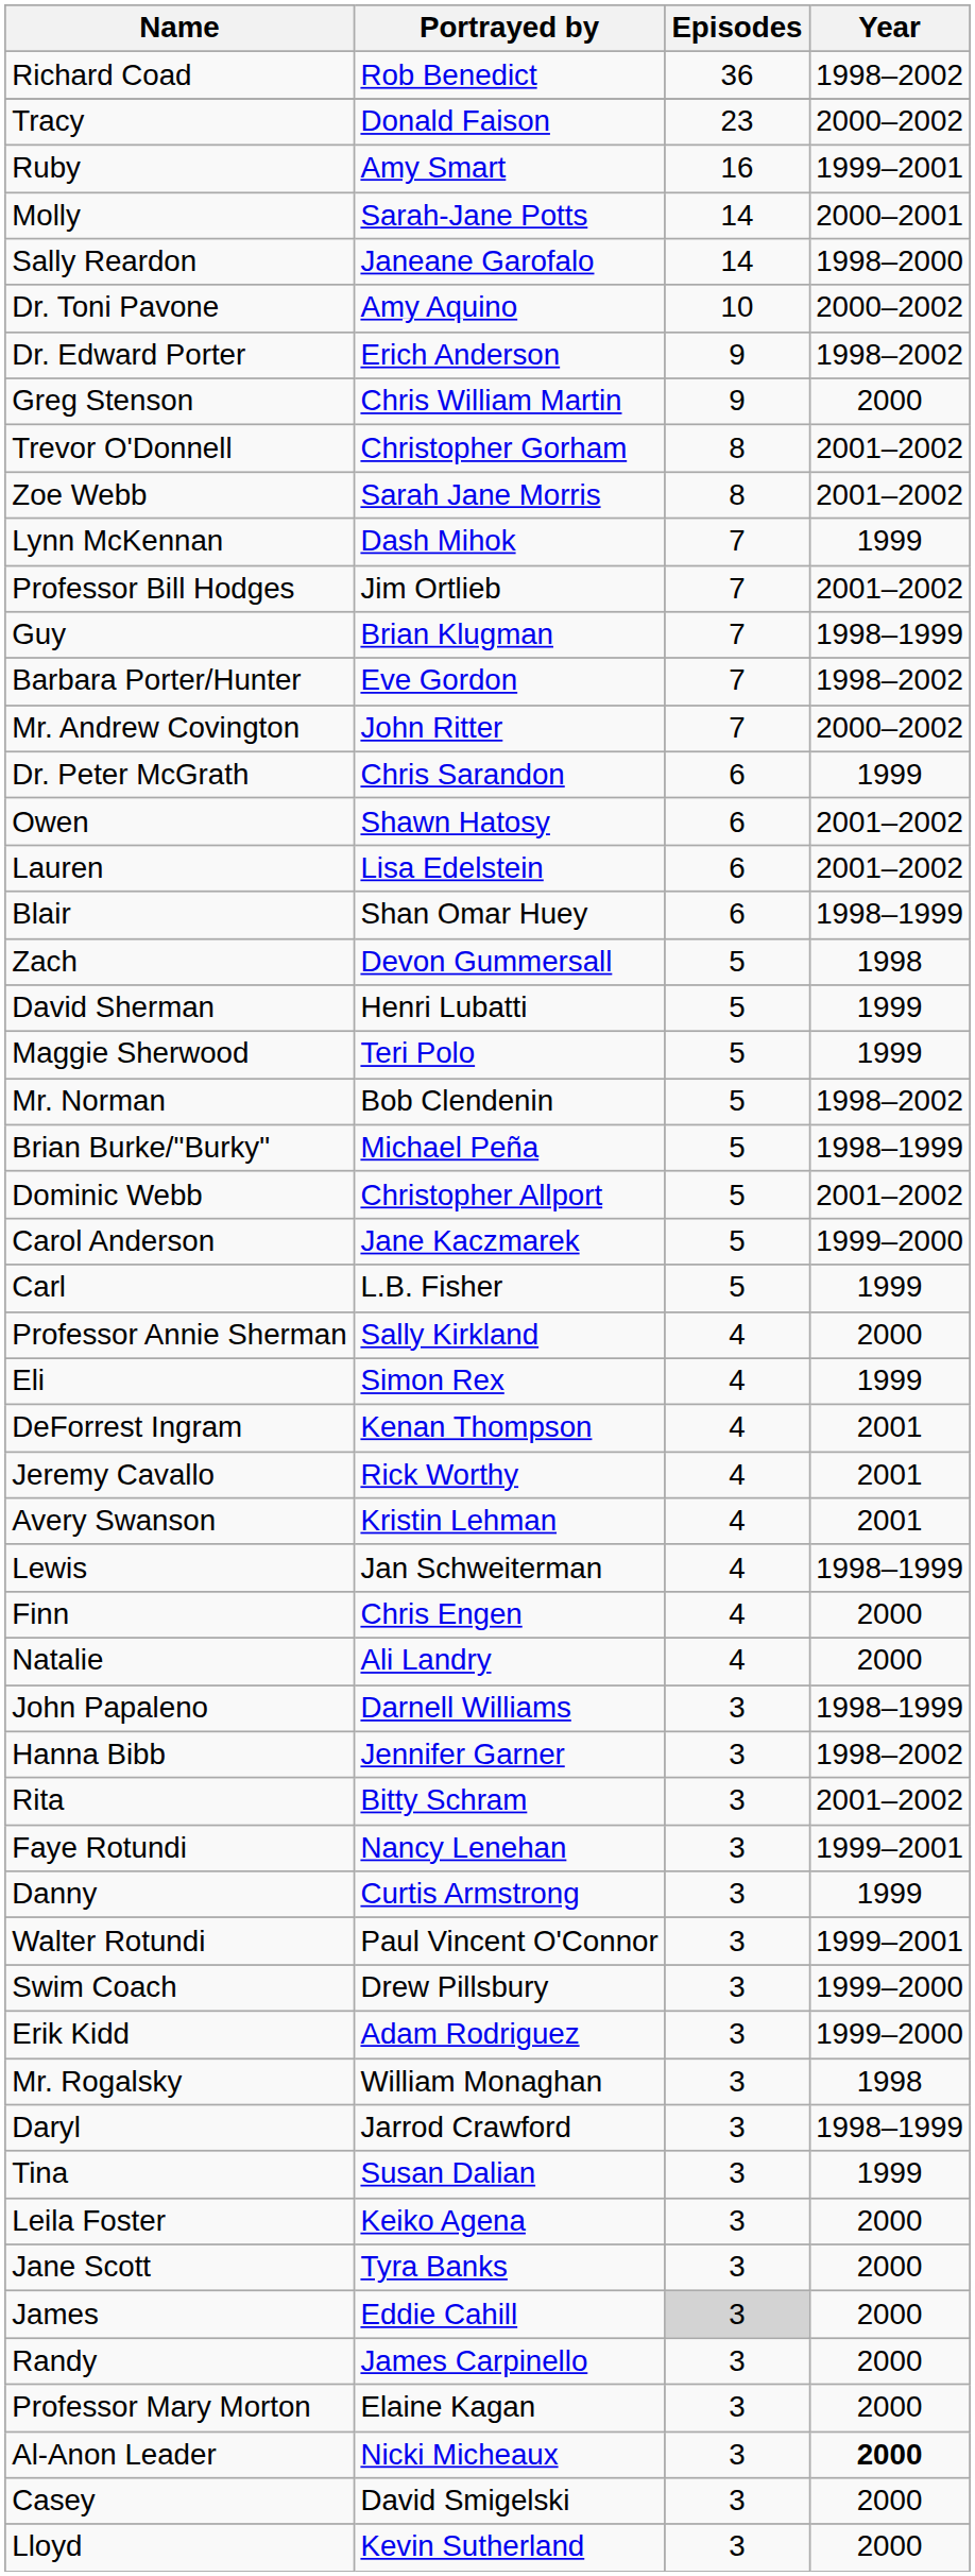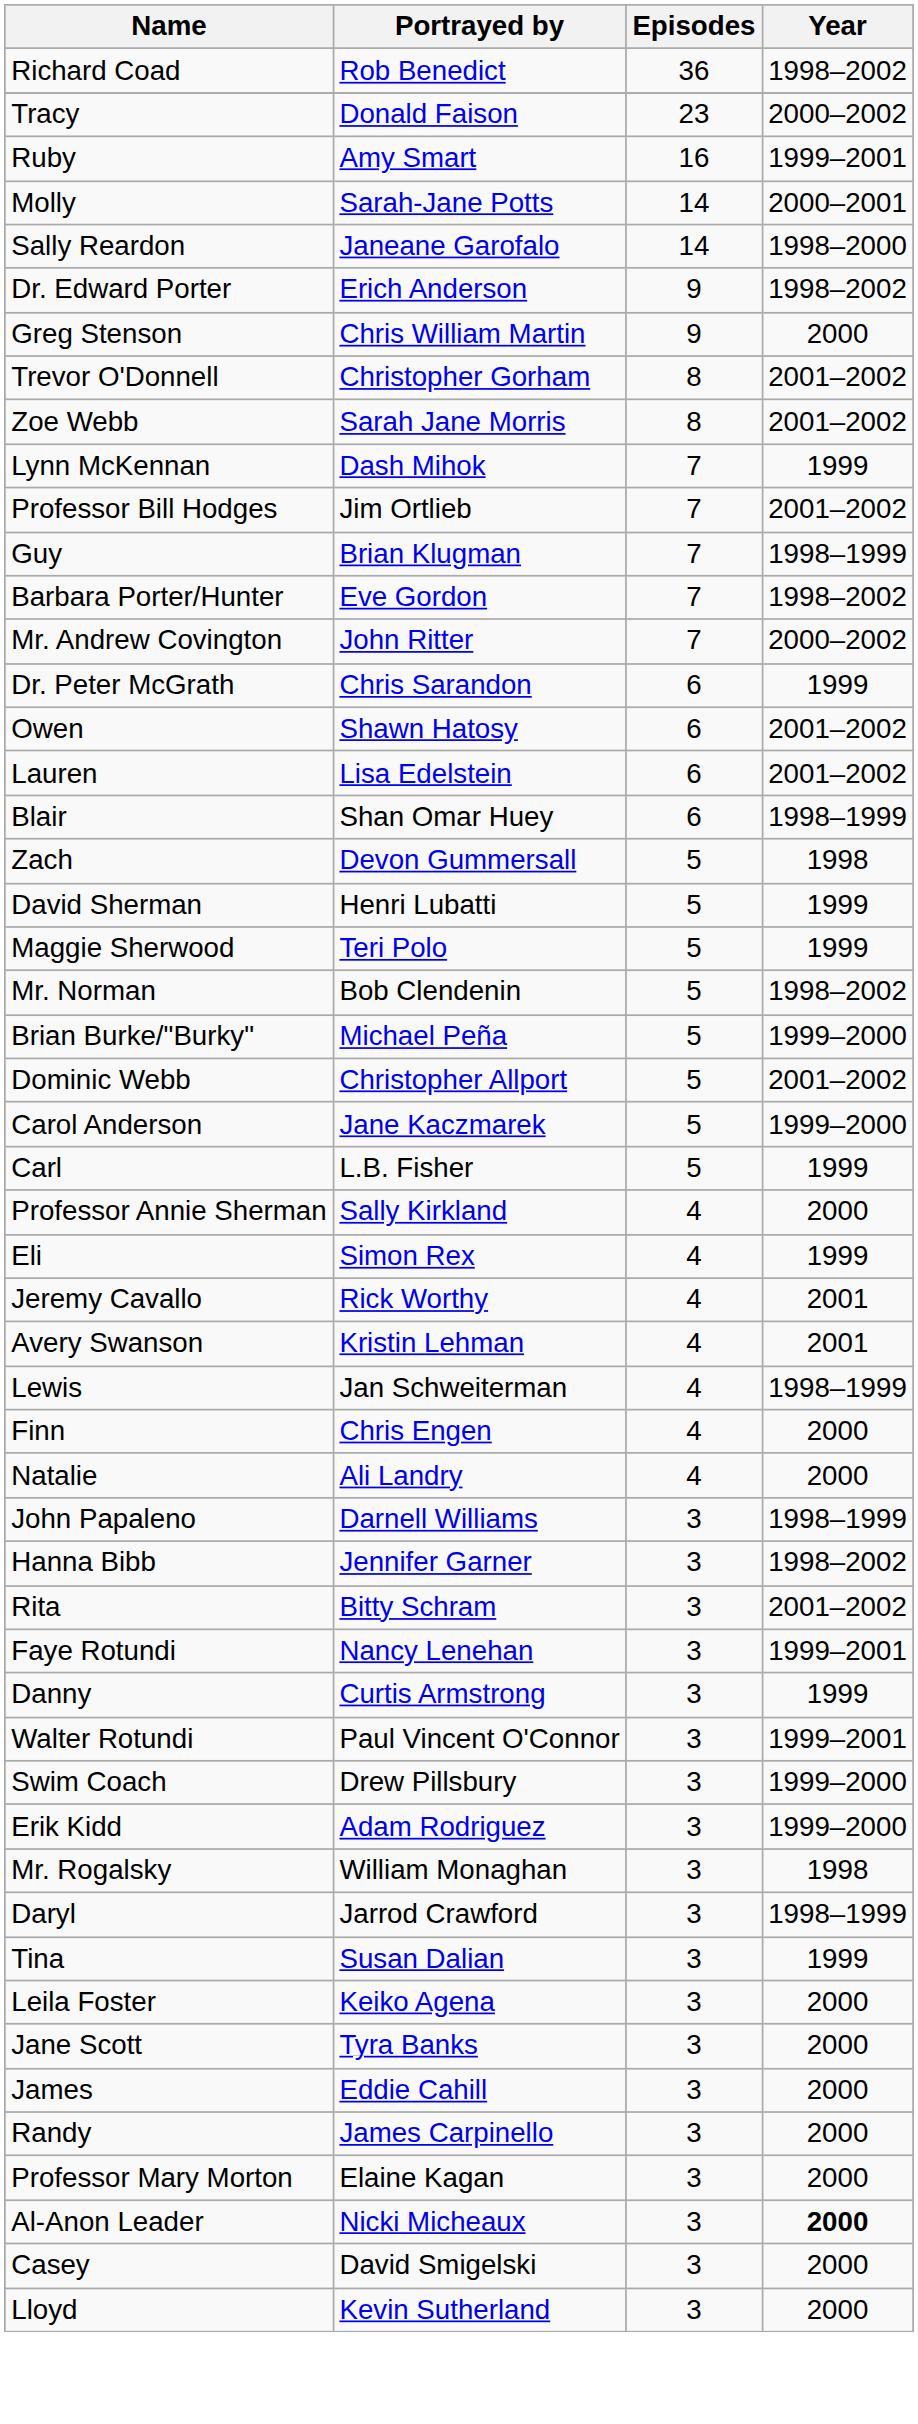 <table class="wikitable sortable">
 <tr>
 <th>Name</th>
 <th>Portrayed by</th>
 <th>Episodes</th>
 <th>Year</th>
 </tr>
 <tr>
 <td>Richard Coad</td>
 <td><a href='#'>Rob Benedict</a></td>
 <td style="text-align:center">36</td>
 <td style="text-align:center">1998–2002</td>
 </tr>
 <tr>
 </tr>
 <tr>
 <td>Tracy</td>
 <td><a href='#'>Donald Faison</a></td>
 <td style="text-align:center">23</td>
 <td style="text-align:center">2000–2002</td>
 </tr>
 <tr>
 <td>Ruby</td>
 <td><a href='#'>Amy Smart</a></td>
 <td style="text-align:center">16</td>
 <td style="text-align:center">1999–2001</td>
 </tr>
 <tr>
 <td>Molly</td>
 <td><a href='#'>Sarah-Jane Potts</a></td>
 <td style="text-align:center">14</td>
 <td style="text-align:center">2000–2001</td>
 </tr>
 <tr>
 <td>Sally Reardon</td>
 <td><a href='#'>Janeane Garofalo</a></td>
 <td style="text-align:center">14</td>
 <td style="text-align:center">1998–2000</td>
-</tr>
-<tr>
-<td>Dr. Toni Pavone</td>
-<td><a href='#'>Amy Aquino</a></td>
-<td style="text-align:center">10</td>
-<td style="text-align:center">2000–2002</td>
 </tr>
 <tr>
 <td>Dr. Edward Porter</td>
 <td><a href='#'>Erich Anderson</a></td>
 <td style="text-align:center">9</td>
 <td style="text-align:center">1998–2002</td>
 </tr>
 <tr>
 <td>Greg Stenson</td>
 <td><a href='#'>Chris William Martin</a></td>
 <td style="text-align:center">9</td>
 <td style="text-align:center">2000</td>
 </tr>
 <tr>
 <td>Trevor O'Donnell</td>
 <td><a href='#'>Christopher Gorham</a></td>
 <td style="text-align:center">8</td>
 <td style="text-align:center">2001–2002</td>
 </tr>
 <tr>
 <td>Zoe Webb</td>
 <td><a href='#'>Sarah Jane Morris</a></td>
 <td style="text-align:center">8</td>
 <td style="text-align:center">2001–2002</td>
 </tr>
 <tr>
 <td>Lynn McKennan</td>
 <td><a href='#'>Dash Mihok</a></td>
 <td style="text-align:center">7</td>
 <td style="text-align:center">1999</td>
 </tr>
 <tr>
 <td>Professor Bill Hodges</td>
 <td>Jim Ortlieb</td>
 <td style="text-align:center">7</td>
 <td style="text-align:center">2001–2002</td>
 </tr>
 <tr>
 <td>Guy</td>
 <td><a href='#'>Brian Klugman</a></td>
 <td style="text-align:center">7</td>
 <td style="text-align:center">1998–1999</td>
 </tr>
 <tr>
 <td>Barbara Porter/Hunter</td>
 <td><a href='#'>Eve Gordon</a></td>
 <td style="text-align:center">7</td>
 <td style="text-align:center">1998–2002</td>
 </tr>
 <tr>
 <td>Mr. Andrew Covington</td>
 <td><a href='#'>John Ritter</a></td>
 <td style="text-align:center">7</td>
 <td style="text-align:center">2000–2002</td>
 </tr>
 <tr>
 <td>Dr. Peter McGrath</td>
 <td><a href='#'>Chris Sarandon</a></td>
 <td style="text-align:center">6</td>
 <td style="text-align:center">1999</td>
 </tr>
 <tr>
 <td>Owen</td>
 <td><a href='#'>Shawn Hatosy</a></td>
 <td style="text-align:center">6</td>
 <td style="text-align:center">2001–2002</td>
 </tr>
 <tr>
 <td>Lauren</td>
 <td><a href='#'>Lisa Edelstein</a></td>
 <td style="text-align:center">6</td>
 <td style="text-align:center">2001–2002</td>
 </tr>
 <tr>
 <td>Blair</td>
 <td>Shan Omar Huey</td>
 <td style="text-align:center">6</td>
 <td style="text-align:center">1998–1999</td>
 </tr>
 <tr>
 <td>Zach</td>
 <td><a href='#'>Devon Gummersall</a></td>
 <td style="text-align:center">5</td>
 <td style="text-align:center">1998</td>
 </tr>
 <tr>
 <td>David Sherman</td>
 <td>Henri Lubatti</td>
 <td style="text-align:center">5</td>
 <td style="text-align:center">1999</td>
 </tr>
 <tr>
 <td>Maggie Sherwood</td>
 <td><a href='#'>Teri Polo</a></td>
 <td style="text-align:center">5</td>
 <td style="text-align:center">1999</td>
 </tr>
 <tr>
 <td>Mr. Norman</td>
 <td>Bob Clendenin</td>
 <td style="text-align:center">5</td>
 <td style="text-align:center">1998–2002</td>
 </tr>
 <tr>
 <td>Brian Burke/"Burky"</td>
 <td><a href='#'>Michael Peña</a></td>
 <td style="text-align:center">5</td>
-<td style="text-align:center">1998–1999</td>
+<td style="text-align:center">1999–2000</td>
 </tr>
 <tr>
 <td>Dominic Webb</td>
 <td><a href='#'>Christopher Allport</a></td>
 <td style="text-align:center">5</td>
 <td style="text-align:center">2001–2002</td>
 </tr>
 <tr>
 <td>Carol Anderson</td>
 <td><a href='#'>Jane Kaczmarek</a></td>
 <td style="text-align:center">5</td>
 <td style="text-align:center">1999–2000</td>
 </tr>
 <tr>
 <td>Carl</td>
 <td>L.B. Fisher</td>
 <td style="text-align:center">5</td>
 <td style="text-align:center">1999</td>
 </tr>
 <tr>
 <td>Professor Annie Sherman</td>
 <td><a href='#'>Sally Kirkland</a></td>
 <td style="text-align:center">4</td>
 <td style="text-align:center">2000</td>
 </tr>
 <tr>
 <td>Eli</td>
 <td><a href='#'>Simon Rex</a></td>
 <td style="text-align:center">4</td>
 <td style="text-align:center">1999</td>
-</tr>
-<tr>
-<td>DeForrest Ingram</td>
-<td><a href='#'>Kenan Thompson</a></td>
-<td style="text-align:center">4</td>
-<td style="text-align:center">2001</td>
 </tr>
 <tr>
 <td>Jeremy Cavallo</td>
 <td><a href='#'>Rick Worthy</a></td>
 <td style="text-align:center">4</td>
 <td style="text-align:center">2001</td>
 </tr>
 <tr>
 <td>Avery Swanson</td>
 <td><a href='#'>Kristin Lehman</a></td>
 <td style="text-align:center">4</td>
 <td style="text-align:center">2001</td>
 </tr>
 <tr>
 <td>Lewis</td>
 <td>Jan Schweiterman</td>
 <td style="text-align:center">4</td>
 <td style="text-align:center">1998–1999</td>
 </tr>
 <tr>
 <td>Finn</td>
 <td><a href='#'>Chris Engen</a></td>
 <td style="text-align:center">4</td>
 <td style="text-align:center">2000</td>
 </tr>
 <tr>
 <td>Natalie</td>
 <td><a href='#'>Ali Landry</a></td>
 <td style="text-align:center">4</td>
 <td style="text-align:center">2000</td>
 </tr>
 <tr>
 <td>John Papaleno</td>
 <td><a href='#'>Darnell Williams</a></td>
 <td style="text-align:center">3</td>
 <td style="text-align:center">1998–1999</td>
 </tr>
 <tr>
 <td>Hanna Bibb</td>
 <td><a href='#'>Jennifer Garner</a></td>
 <td style="text-align:center">3</td>
 <td style="text-align:center">1998–2002</td>
 </tr>
 <tr>
 <td>Rita</td>
 <td><a href='#'>Bitty Schram</a></td>
 <td style="text-align:center">3</td>
 <td style="text-align:center">2001–2002</td>
 </tr>
 <tr>
 <td>Faye Rotundi</td>
 <td><a href='#'>Nancy Lenehan</a></td>
 <td style="text-align:center">3</td>
 <td style="text-align:center">1999–2001</td>
 </tr>
 <tr>
 <td>Danny</td>
 <td><a href='#'>Curtis Armstrong</a></td>
 <td style="text-align:center">3</td>
 <td style="text-align:center">1999</td>
 </tr>
 <tr>
 <td>Walter Rotundi</td>
 <td>Paul Vincent O'Connor</td>
 <td style="text-align:center">3</td>
 <td style="text-align:center">1999–2001</td>
 </tr>
 <tr>
 <td>Swim Coach</td>
 <td>Drew Pillsbury</td>
 <td style="text-align:center">3</td>
 <td style="text-align:center">1999–2000</td>
 </tr>
 <tr>
 <td>Erik Kidd</td>
 <td><a href='#'>Adam Rodriguez</a></td>
 <td style="text-align:center">3</td>
 <td style="text-align:center">1999–2000</td>
 </tr>
 <tr>
 <td>Mr. Rogalsky</td>
 <td>William Monaghan</td>
 <td style="text-align:center">3</td>
 <td style="text-align:center">1998</td>
 </tr>
 <tr>
 <td>Daryl</td>
 <td>Jarrod Crawford</td>
 <td style="text-align:center">3</td>
 <td style="text-align:center">1998–1999</td>
 </tr>
 <tr>
 <td>Tina</td>
 <td><a href='#'>Susan Dalian</a></td>
 <td style="text-align:center">3</td>
 <td style="text-align:center">1999</td>
 </tr>
 <tr>
 <td>Leila Foster</td>
 <td><a href='#'>Keiko Agena</a></td>
 <td style="text-align:center">3</td>
 <td style="text-align:center">2000</td>
 </tr>
 <tr>
 <td>Jane Scott</td>
 <td><a href='#'>Tyra Banks</a></td>
 <td style="text-align:center">3</td>
 <td style="text-align:center">2000</td>
 </tr>
 <tr>
 <td>James</td>
 <td><a href='#'>Eddie Cahill</a></td>
-<td style="background: lightgrey; text-align:center">3</td>
+<td style="text-align:center">3</td>
 <td style="text-align:center">2000</td>
 </tr>
 <tr>
 <td>Randy</td>
 <td><a href='#'>James Carpinello</a></td>
 <td style="text-align:center">3</td>
 <td style="text-align:center">2000</td>
 </tr>
 <tr>
 <td>Professor Mary Morton</td>
 <td>Elaine Kagan</td>
 <td style="text-align:center">3</td>
 <td style="text-align:center">2000</td>
 </tr>
 <tr>
 <td>Al-Anon Leader</td>
 <td><a href='#'>Nicki Micheaux</a></td>
 <td style="text-align:center">3</td>
 <td style="text-align:center"><strong>2000</strong></td>
 </tr>
 <tr>
 <td>Casey</td>
 <td>David Smigelski</td>
 <td style="text-align:center">3</td>
 <td style="text-align:center">2000</td>
 </tr>
 <tr>
 <td>Lloyd</td>
 <td><a href='#'>Kevin Sutherland</a></td>
 <td style="text-align:center">3</td>
 <td style="text-align:center">2000</td>
 </tr>
 </table>
